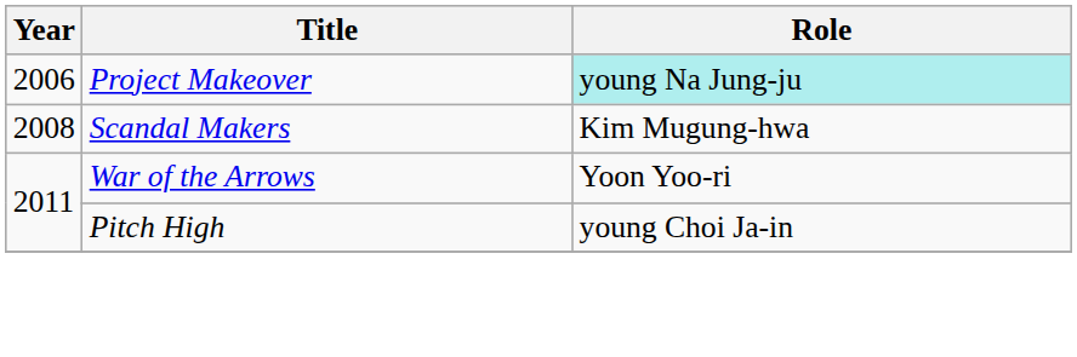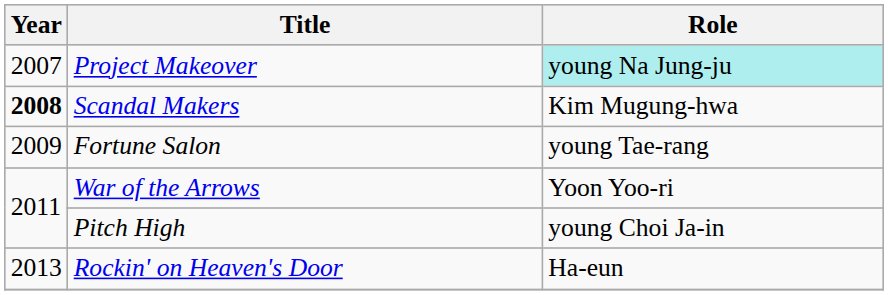 <table class="wikitable" style="width:550px">
 <tr>
 <th width=10>Year</th>
 <th>Title</th>
 <th>Role</th>
 </tr>
 <tr>
-<td>2006</td>
+<td>2007</td>
 <td><em><a href='#'>Project Makeover</a></em></td>
 <td style="background: paleturquoise;">young Na Jung-ju</td>
 </tr>
 <tr>
-<td>2008</td>
+<td><strong>2008</strong></td>
 <td><em><a href='#'>Scandal Makers</a></em></td>
 <td>Kim Mugung-hwa</td>
+</tr>
+<tr>
+<td>2009</td>
+<td><em>Fortune Salon</em></td>
+<td>young Tae-rang</td>
 </tr>
 <tr>
 <td rowspan=2>2011</td>
 <td><em><a href='#'>War of the Arrows</a></em></td>
 <td>Yoon Yoo-ri</td>
 </tr>
 <tr>
 <td><em>Pitch High</em></td>
 <td>young Choi Ja-in</td>
 </tr>
 <tr>
+<td>2013</td>
+<td><em><a href='#'>Rockin' on Heaven's Door</a></em></td>
+<td>Ha-eun</td>
+</tr>
+<tr>
 </tr>
 </table>
